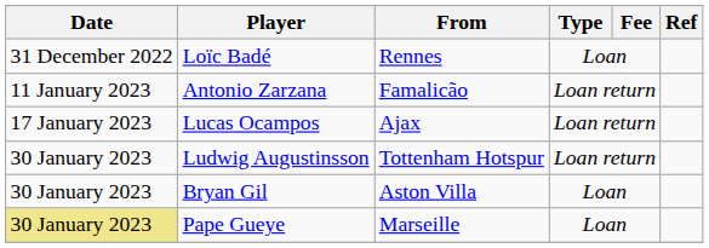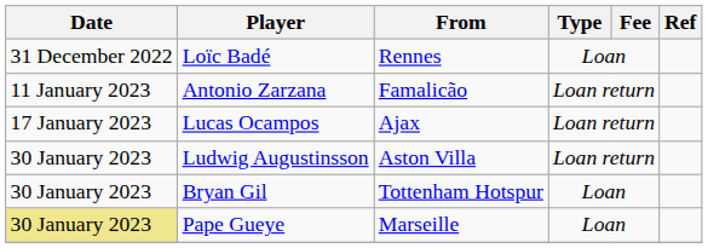 <table class="wikitable">
 <tr>
 <th>Date</th>
 <th>Player</th>
 <th>From</th>
 <th>Type</th>
 <th>Fee</th>
 <th>Ref</th>
 </tr>
 <tr>
 <td>31 December 2022</td>
 <td> <a href='#'>Loïc Badé</a></td>
 <td> <a href='#'>Rennes</a></td>
 <td colspan=2 align=center><em>Loan</em></td>
 <td align=center></td>
 </tr>
 <tr>
 <td>11 January 2023</td>
 <td> <a href='#'>Antonio Zarzana</a></td>
 <td> <a href='#'>Famalicão</a></td>
 <td colspan=2 align=center><em>Loan return</em></td>
 <td align=center></td>
 </tr>
 <tr>
 <td>17 January 2023</td>
 <td> <a href='#'>Lucas Ocampos</a></td>
 <td> <a href='#'>Ajax</a></td>
 <td colspan=2 align=center><em>Loan return</em></td>
 <td align=center></td>
 </tr>
 <tr>
 <td>30 January 2023</td>
 <td> <a href='#'>Ludwig Augustinsson</a></td>
-<td> <a href='#'>Tottenham Hotspur</a></td>
+<td> <a href='#'>Aston Villa</a></td>
 <td colspan=2 align=center><em>Loan return</em></td>
 <td align=center></td>
 </tr>
 <tr>
 <td>30 January 2023</td>
 <td> <a href='#'>Bryan Gil</a></td>
-<td> <a href='#'>Aston Villa</a></td>
+<td> <a href='#'>Tottenham Hotspur</a></td>
 <td colspan=2 align=center><em>Loan</em></td>
 <td align=center></td>
 </tr>
 <tr>
 <td style="background: khaki;">30 January 2023</td>
 <td> <a href='#'>Pape Gueye</a></td>
 <td> <a href='#'>Marseille</a></td>
 <td colspan=2 align=center><em>Loan</em></td>
 <td align=center></td>
 </tr>
 <tr>
 </tr>
 </table>
